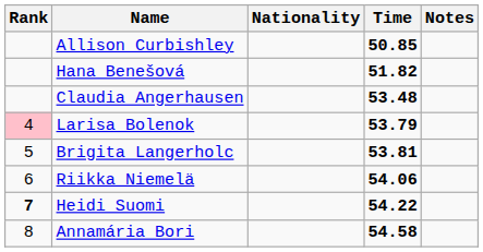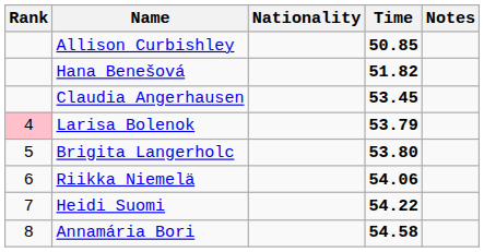 <table class="wikitable sortable" style="text-align:center">
 <tr>
 <th>Rank</th>
 <th>Name</th>
 <th>Nationality</th>
 <th>Time</th>
 <th>Notes</th>
 </tr>
 <tr>
 <td></td>
 <td align=left><a href='#'>Allison Curbishley</a></td>
 <td align=left></td>
 <td><strong>50.85</strong></td>
 <td></td>
 </tr>
 <tr>
 <td></td>
 <td align=left><a href='#'>Hana Benešová</a></td>
 <td align=left></td>
 <td><strong>51.82</strong></td>
 <td></td>
 </tr>
 <tr>
 <td></td>
 <td align=left><a href='#'>Claudia Angerhausen</a></td>
 <td align=left></td>
-<td><strong>53.48</strong></td>
+<td><strong>53.45</strong></td>
 <td></td>
 </tr>
 <tr>
 <td style="background: pink;">4</td>
 <td align=left><a href='#'>Larisa Bolenok</a></td>
 <td align=left></td>
 <td><strong>53.79</strong></td>
 <td></td>
 </tr>
 <tr>
 <td>5</td>
 <td align=left><a href='#'>Brigita Langerholc</a></td>
 <td align=left></td>
-<td><strong>53.81</strong></td>
+<td><strong>53.80</strong></td>
 <td></td>
 </tr>
 <tr>
 <td>6</td>
 <td align=left><a href='#'>Riikka Niemelä</a></td>
 <td align=left></td>
 <td><strong>54.06</strong></td>
 <td></td>
 </tr>
 <tr>
-<td><strong>7</strong></td>
+<td>7</td>
 <td align=left><a href='#'>Heidi Suomi</a></td>
 <td align=left></td>
 <td><strong>54.22</strong></td>
 <td></td>
 </tr>
 <tr>
 <td>8</td>
 <td align=left><a href='#'>Annamária Bori</a></td>
 <td align=left></td>
 <td><strong>54.58</strong></td>
 <td></td>
 </tr>
 </table>
